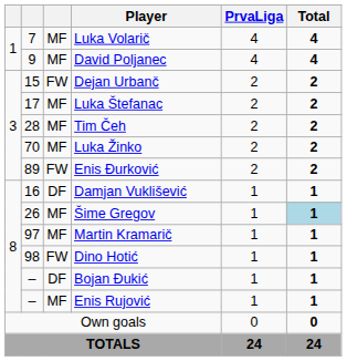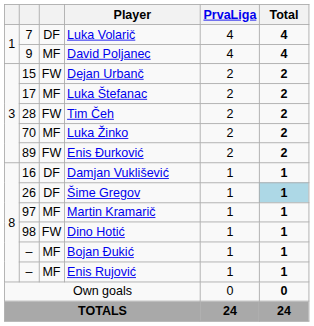 <table class="wikitable sortable" style="font-size:90%; text-align:center">
 <tr>
 <th width=10></th>
 <th width=10></th>
 <th width=10></th>
 <th width=150>Player</th>
 <th width=50><a href='#'>PrvaLiga</a></th>
 <th width=50>Total</th>
 </tr>
 <tr>
 <td rowspan="2">1</td>
 <td>7</td>
-<td>MF</td>
+<td>DF</td>
 <td align=left> <a href='#'>Luka Volarič</a></td>
 <td>4</td>
 <td><strong>4</strong></td>
 </tr>
 <tr>
 <td>9</td>
 <td>MF</td>
 <td align=left> <a href='#'>David Poljanec</a></td>
 <td>4</td>
 <td><strong>4</strong></td>
 </tr>
 <tr>
 <td rowspan="5">3</td>
 <td>15</td>
 <td>FW</td>
 <td align=left> <a href='#'>Dejan Urbanč</a></td>
 <td>2</td>
 <td><strong>2</strong></td>
 </tr>
 <tr>
 <td>17</td>
 <td>MF</td>
 <td align=left> <a href='#'>Luka Štefanac</a></td>
 <td>2</td>
 <td><strong>2</strong></td>
 </tr>
 <tr>
 <td>28</td>
-<td>MF</td>
+<td>FW</td>
 <td align=left> <a href='#'>Tim Čeh</a></td>
 <td>2</td>
 <td><strong>2</strong></td>
 </tr>
 <tr>
 <td>70</td>
 <td>MF</td>
 <td align=left> <a href='#'>Luka Žinko</a></td>
 <td>2</td>
 <td><strong>2</strong></td>
 </tr>
 <tr>
 <td>89</td>
 <td>FW</td>
 <td align=left> <a href='#'>Enis Đurković</a></td>
 <td>2</td>
 <td><strong>2</strong></td>
 </tr>
 <tr>
 <td rowspan="6">8</td>
 <td>16</td>
 <td>DF</td>
 <td align=left> <a href='#'>Damjan Vuklišević</a></td>
 <td>1</td>
 <td><strong>1</strong></td>
 </tr>
 <tr>
 <td>26</td>
-<td>MF</td>
+<td>DF</td>
 <td align=left> <a href='#'>Šime Gregov</a></td>
 <td>1</td>
 <td style="background: lightblue;"><strong>1</strong></td>
 </tr>
 <tr>
 <td>97</td>
 <td>MF</td>
 <td align=left> <a href='#'>Martin Kramarič</a></td>
 <td>1</td>
 <td><strong>1</strong></td>
 </tr>
 <tr>
 <td>98</td>
 <td>FW</td>
 <td align=left> <a href='#'>Dino Hotić</a></td>
 <td>1</td>
 <td><strong>1</strong></td>
 </tr>
 <tr>
 <td>–</td>
-<td>DF</td>
+<td>MF</td>
 <td align=left> <a href='#'>Bojan Đukić</a></td>
 <td>1</td>
 <td><strong>1</strong></td>
 </tr>
 <tr>
 <td>–</td>
 <td>MF</td>
 <td align=left> <a href='#'>Enis Rujović</a></td>
 <td>1</td>
 <td><strong>1</strong></td>
 </tr>
 <tr>
 <td colspan="4">Own goals</td>
 <td>0</td>
 <td><strong>0</strong></td>
 </tr>
 <tr bgcolor="#A9A9A9">
 <td colspan=4><strong>TOTALS</strong></td>
 <td><strong>24</strong></td>
 <td><strong>24</strong></td>
 </tr>
 </table>
